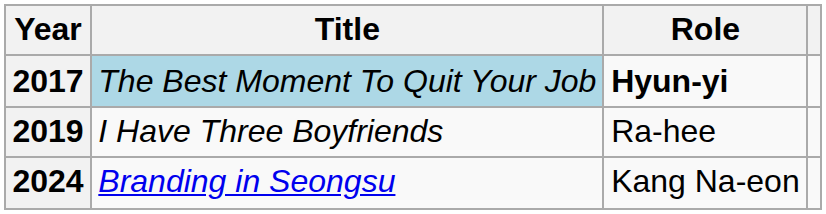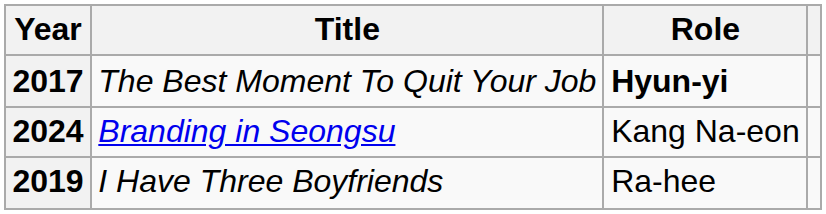 <table class="wikitable plainrowheaders sortable">
 <tr>
 <th scope="col">Year</th>
 <th scope="col">Title</th>
 <th scope="col">Role</th>
 <th scope="col" class="unsortable"></th>
 </tr>
 <tr>
 <th scope="row">2017</th>
-<td style="background: lightblue;"><em>The Best Moment To Quit Your Job</em></td>
+<td><em>The Best Moment To Quit Your Job</em></td>
 <td><strong>Hyun-yi</strong></td>
+<td style="text-align:center"></td>
+</tr>
+<tr>
+<th scope="row">2024</th>
+<td><em><a href='#'>Branding in Seongsu</a></em></td>
+<td>Kang Na-eon</td>
 <td style="text-align:center"></td>
 </tr>
 <tr>
 <th scope="row">2019</th>
 <td><em>I Have Three Boyfriends</em></td>
 <td>Ra-hee</td>
 <td style="text-align:center"></td>
 </tr>
-<tr>
-<th scope="row">2024</th>
-<td><em><a href='#'>Branding in Seongsu</a></em></td>
-<td>Kang Na-eon</td>
-<td style="text-align:center"></td>
-</tr>
 </table>
